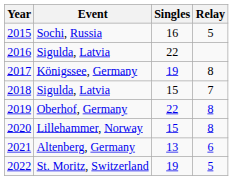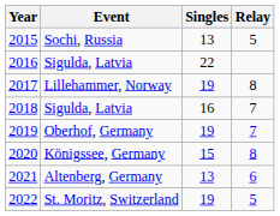 <table class="wikitable sortable" style="text-align:center;">
 <tr>
 <th>Year</th>
 <th>Event</th>
 <th>Singles</th>
 <th>Relay</th>
 </tr>
 <tr>
 <td><a href='#'>2015</a></td>
 <td style="text-align:left;"> <a href='#'>Sochi</a>, <a href='#'>Russia</a></td>
-<td>16</td>
+<td>13</td>
 <td>5</td>
 </tr>
 <tr>
 <td><a href='#'>2016</a></td>
 <td style="text-align:left;"> <a href='#'>Sigulda</a>, <a href='#'>Latvia</a></td>
 <td>22</td>
 <td></td>
 </tr>
 <tr>
 <td><a href='#'>2017</a></td>
-<td style="text-align:left;"> <a href='#'>Königssee</a>, <a href='#'>Germany</a></td>
+<td style="text-align:left;"> <a href='#'>Lillehammer</a>, <a href='#'>Norway</a></td>
 <td><a href='#'>19</a></td>
 <td>8</td>
 </tr>
 <tr>
 <td><a href='#'>2018</a></td>
 <td style="text-align:left;"> <a href='#'>Sigulda</a>, <a href='#'>Latvia</a></td>
-<td>15</td>
+<td>16</td>
 <td>7</td>
 </tr>
 <tr>
 <td><a href='#'>2019</a></td>
 <td style="text-align:left;"> <a href='#'>Oberhof</a>, <a href='#'>Germany</a></td>
-<td><a href='#'>22</a></td>
-<td><a href='#'>8</a></td>
+<td><a href='#'>19</a></td>
+<td><a href='#'>7</a></td>
 </tr>
 <tr>
 <td><a href='#'>2020</a></td>
-<td style="text-align:left;"> <a href='#'>Lillehammer</a>, <a href='#'>Norway</a></td>
+<td style="text-align:left;"> <a href='#'>Königssee</a>, <a href='#'>Germany</a></td>
 <td><a href='#'>15</a></td>
 <td><a href='#'>8</a></td>
 </tr>
 <tr>
 <td><a href='#'>2021</a></td>
 <td style="text-align:left;"> <a href='#'>Altenberg</a>, <a href='#'>Germany</a></td>
 <td><a href='#'>13</a></td>
 <td><a href='#'>6</a></td>
 </tr>
 <tr>
 <td><a href='#'>2022</a></td>
 <td style="text-align:left;"> <a href='#'>St. Moritz</a>, <a href='#'>Switzerland</a></td>
 <td><a href='#'>19</a></td>
 <td><a href='#'>5</a></td>
 </tr>
 </table>
